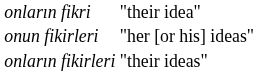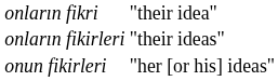 <table>
 <tr>
 <td><em>onların fikri</em></td>
 <td>"their idea"</td>
 </tr>
 <tr>
+<td><em>onların fikirleri</em></td>
+<td>"their ideas"</td>
+</tr>
+<tr>
 <td><em>onun fikirleri</em></td>
 <td>"her [or his] ideas"</td>
 </tr>
-<tr>
-<td><em>onların fikirleri</em></td>
-<td>"their ideas"</td>
-</tr>
 </table>
